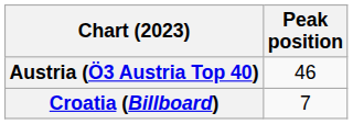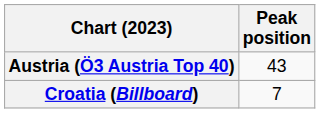 <table class="wikitable sortable plainrowheaders" style="text-align:center">
 <tr>
 <th scope="col">Chart (2023)</th>
 <th scope="col">Peak<br>position</th>
 </tr>
 <tr>
 <th scope="row">Austria (<a href='#'>Ö3 Austria Top 40</a>)</th>
-<td>46</td>
+<td>43</td>
 </tr>
 <tr>
 <th scope="row"><a href='#'>Croatia</a> (<em><a href='#'>Billboard</a></em>)</th>
 <td>7</td>
 </tr>
 </table>
